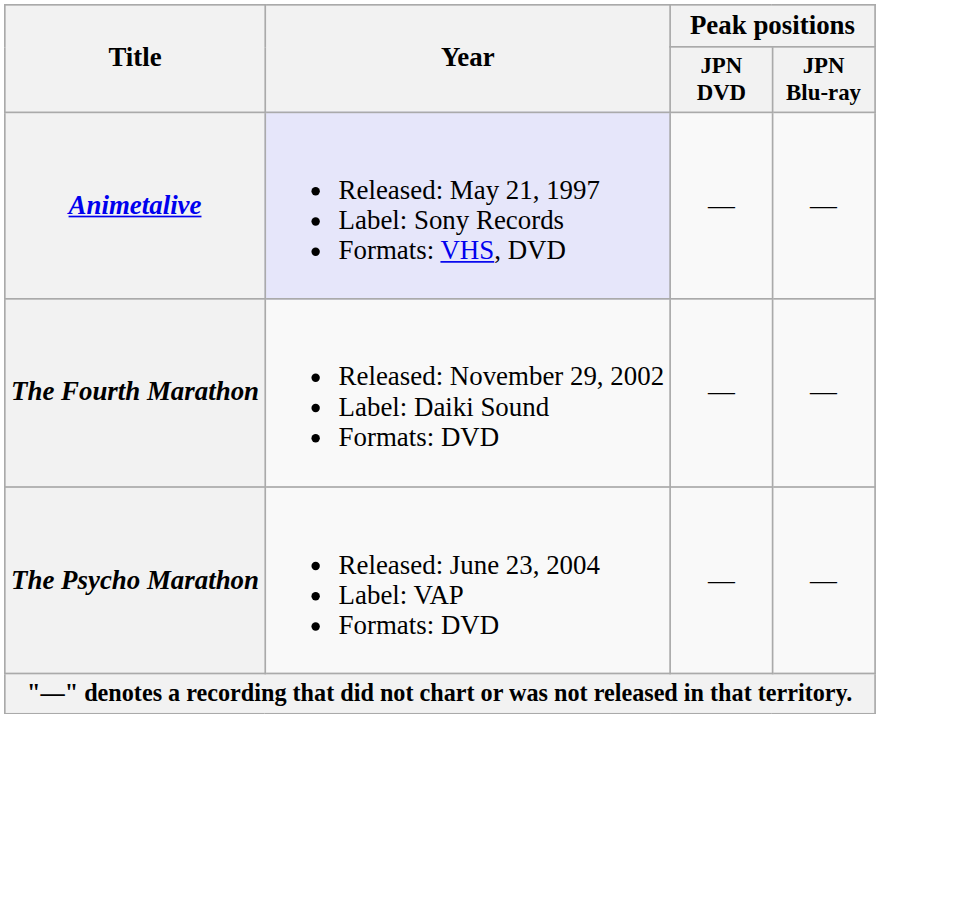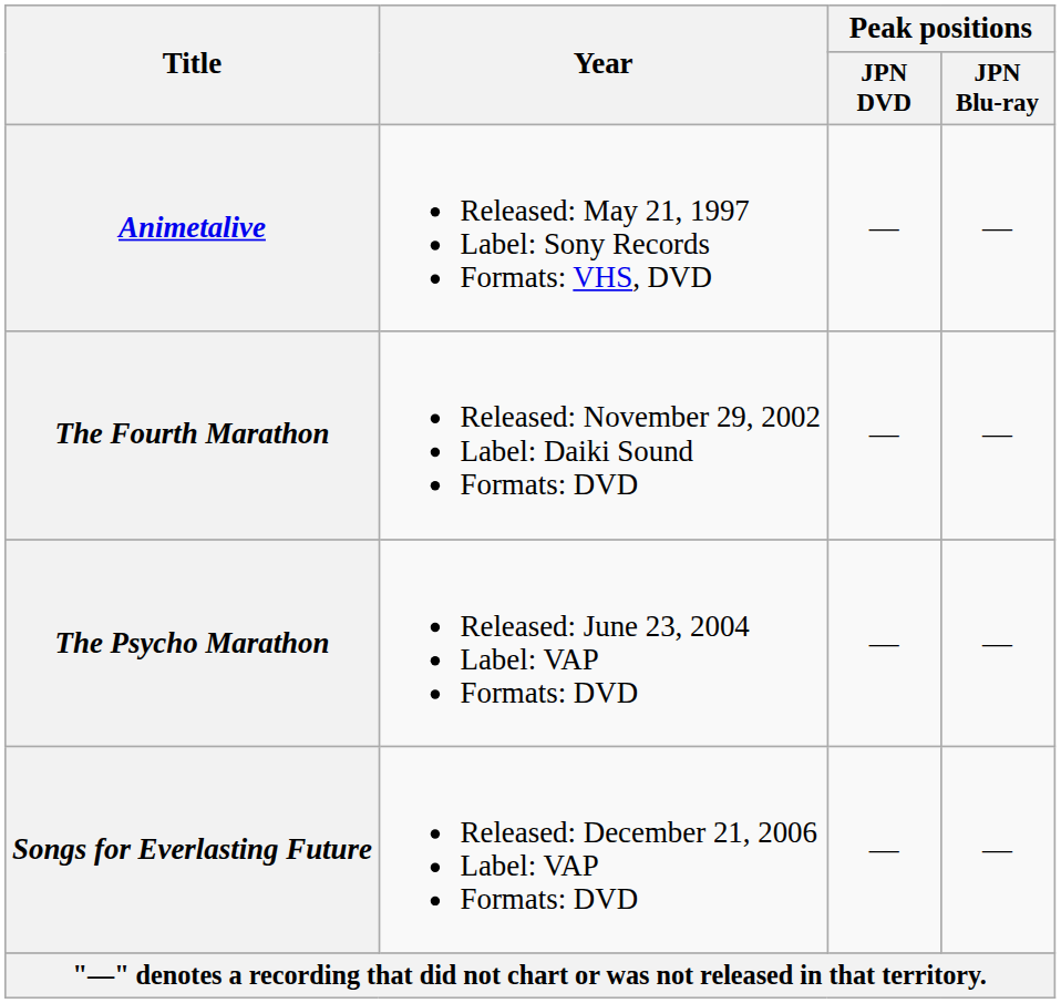 <table class="wikitable plainrowheaders">
 <tr>
 <th scope="col" rowspan="2">Title</th>
 <th scope="col" rowspan="2">Year</th>
 <th scope="col" colspan="2">Peak positions</th>
 </tr>
 <tr>
 <th scope="col" style="width:4em;font-size:85%">JPN<br>DVD<br></th>
 <th scope="col" style="width:4em;font-size:85%">JPN<br>Blu-ray<br></th>
 </tr>
 <tr>
 <th scope="row"><em><a href='#'>Animetalive</a></em></th>
-<td style="background: lavender;"><br><ul><li>Released: May 21, 1997</li><li>Label: Sony Records</li><li>Formats: <a href='#'>VHS</a>, DVD</li></ul></td>
+<td><br><ul><li>Released: May 21, 1997</li><li>Label: Sony Records</li><li>Formats: <a href='#'>VHS</a>, DVD</li></ul></td>
 <td align="center">—</td>
 <td align="center">—</td>
 </tr>
 <tr>
 <th scope="row"><em>The Fourth Marathon</em></th>
 <td><br><ul><li>Released: November 29, 2002</li><li>Label: Daiki Sound</li><li>Formats: DVD</li></ul></td>
 <td align="center">—</td>
 <td align="center">—</td>
 </tr>
 <tr>
 <th scope="row"><em>The Psycho Marathon</em></th>
 <td><br><ul><li>Released: June 23, 2004</li><li>Label: VAP</li><li>Formats: DVD</li></ul></td>
 <td align="center">—</td>
 <td align="center">—</td>
 </tr>
 <tr>
+<th scope="row"><em>Songs for Everlasting Future</em></th>
+<td><br><ul><li>Released: December 21, 2006</li><li>Label: VAP</li><li>Formats: DVD</li></ul></td>
+<td align="center">—</td>
+<td align="center">—</td>
+</tr>
+<tr>
 <th align="center" colspan="4" style="font-size:90%">"—" denotes a recording that did not chart or was not released in that territory.</th>
 </tr>
 </table>
